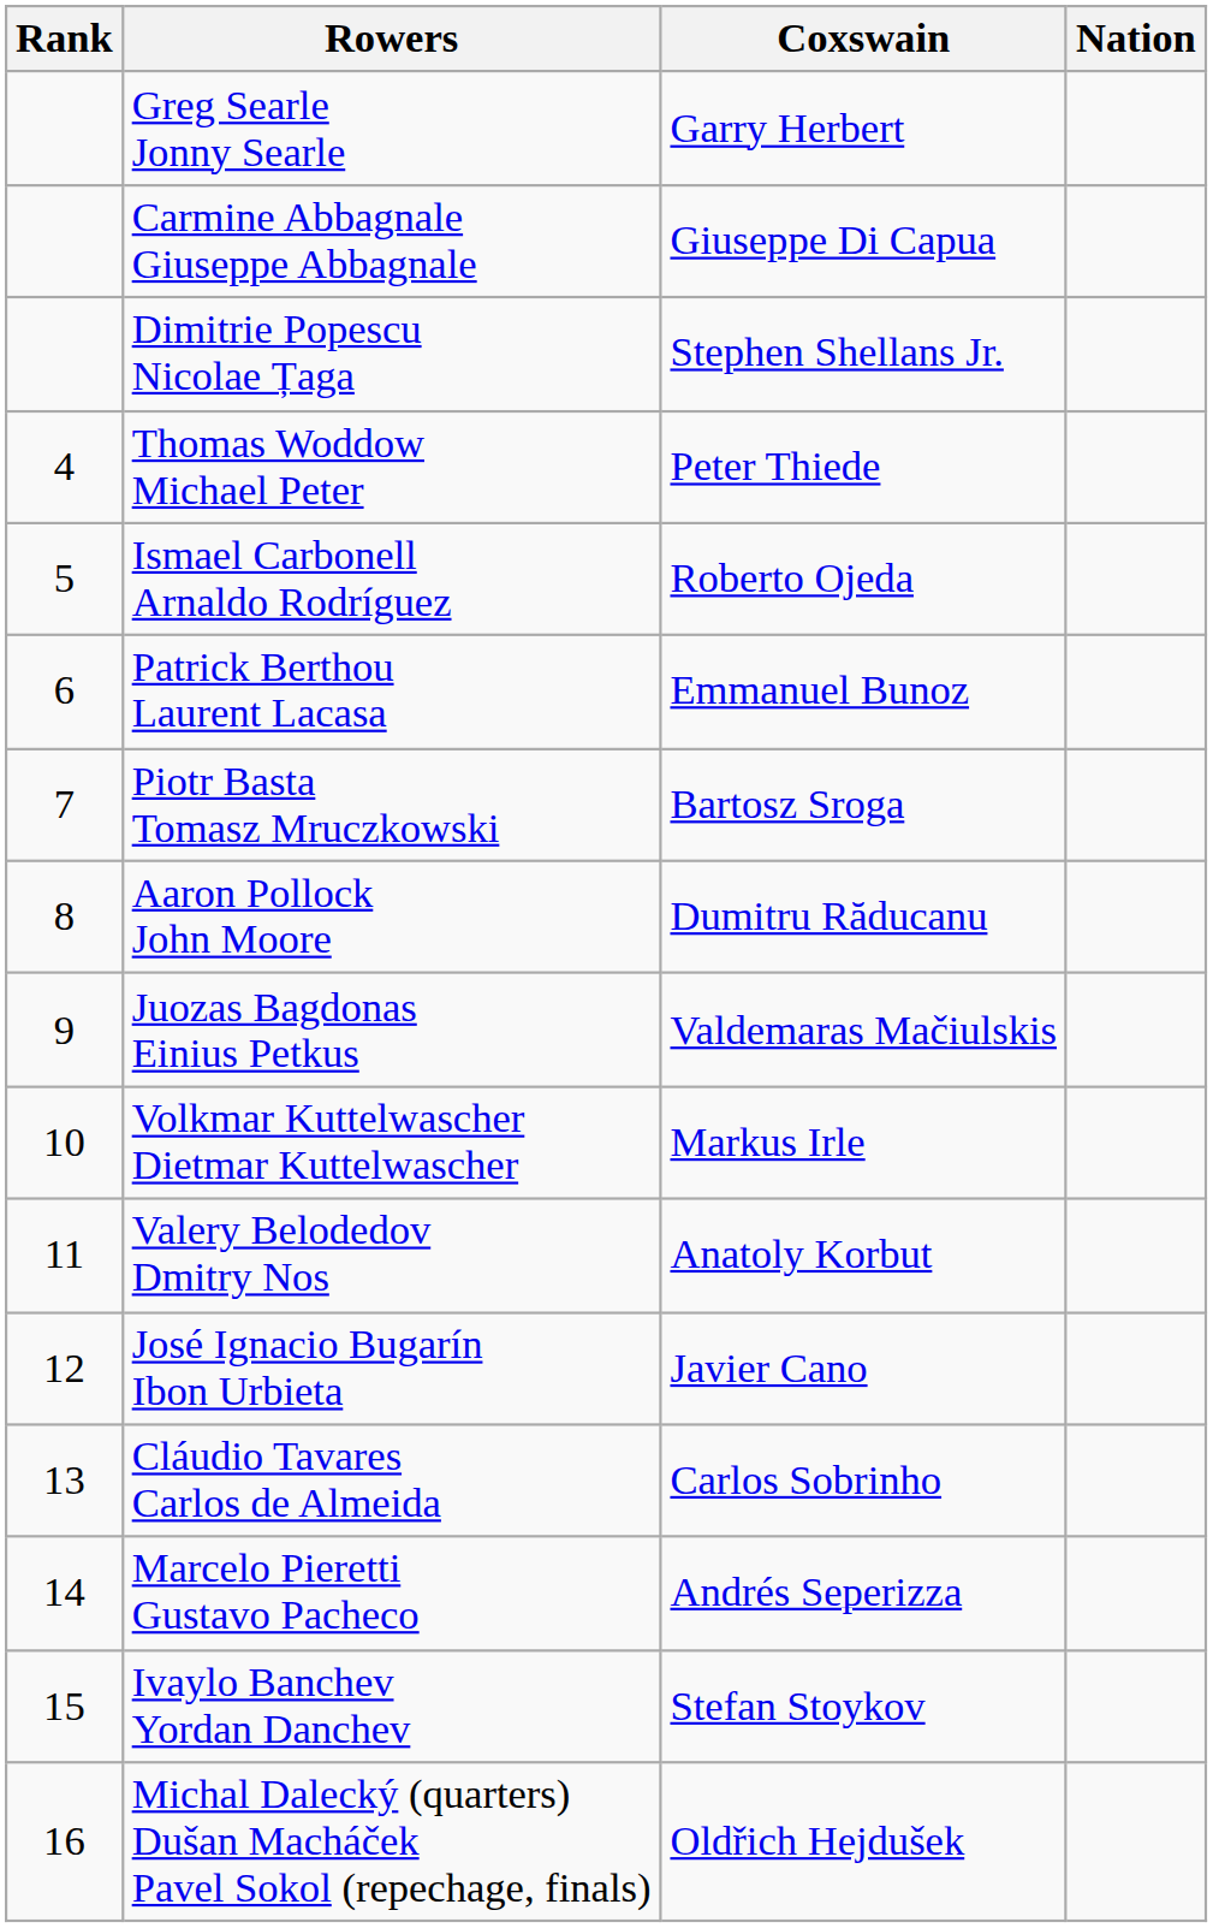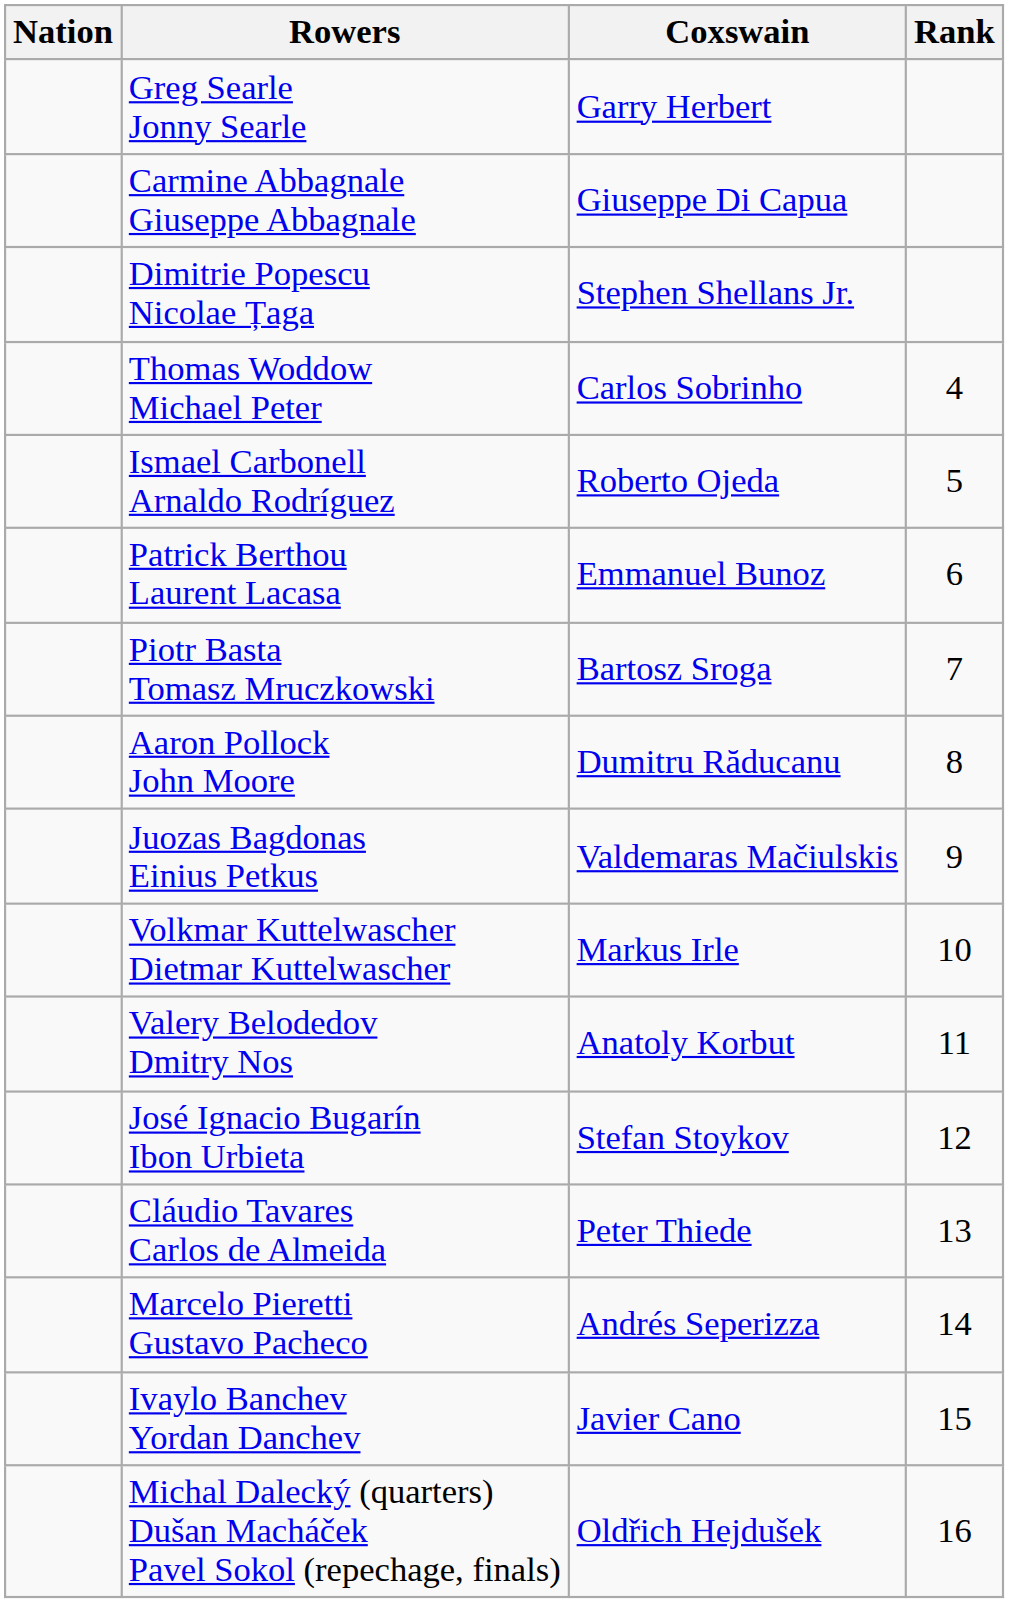 <table class="wikitable sortable" style="text-align:center">
 <tr>
-<th>Rank</th>
+<th>Nation</th>
 <th>Rowers</th>
 <th>Coxswain</th>
-<th>Nation</th>
+<th>Rank</th>
 </tr>
 <tr>
-<td></td>
+<td align=left></td>
 <td align=left><a href='#'>Greg Searle</a><br><a href='#'>Jonny Searle</a></td>
 <td align=left><a href='#'>Garry Herbert</a></td>
-<td align=left></td>
+<td></td>
 </tr>
 <tr>
-<td></td>
+<td align=left></td>
 <td align=left><a href='#'>Carmine Abbagnale</a><br><a href='#'>Giuseppe Abbagnale</a></td>
 <td align=left><a href='#'>Giuseppe Di Capua</a></td>
-<td align=left></td>
+<td></td>
 </tr>
 <tr>
-<td></td>
+<td align=left></td>
 <td align=left><a href='#'>Dimitrie Popescu</a><br><a href='#'>Nicolae Țaga</a></td>
 <td align=left><a href='#'>Stephen Shellans Jr.</a></td>
-<td align=left></td>
+<td></td>
 </tr>
 <tr>
+<td align=left></td>
+<td align=left><a href='#'>Thomas Woddow</a><br><a href='#'>Michael Peter</a></td>
+<td align=left><a href='#'>Carlos Sobrinho</a></td>
 <td>4</td>
-<td align=left><a href='#'>Thomas Woddow</a><br><a href='#'>Michael Peter</a></td>
-<td align=left><a href='#'>Peter Thiede</a></td>
-<td align=left></td>
 </tr>
 <tr>
-<td>5</td>
+<td align=left></td>
 <td align=left><a href='#'>Ismael Carbonell</a><br><a href='#'>Arnaldo Rodríguez</a></td>
 <td align=left><a href='#'>Roberto Ojeda</a></td>
-<td align=left></td>
+<td>5</td>
 </tr>
 <tr>
-<td>6</td>
+<td align=left></td>
 <td align=left><a href='#'>Patrick Berthou</a><br><a href='#'>Laurent Lacasa</a></td>
 <td align=left><a href='#'>Emmanuel Bunoz</a></td>
-<td align=left></td>
+<td>6</td>
 </tr>
 <tr>
-<td>7</td>
+<td align=left></td>
 <td align=left><a href='#'>Piotr Basta</a><br><a href='#'>Tomasz Mruczkowski</a></td>
 <td align=left><a href='#'>Bartosz Sroga</a></td>
-<td align=left></td>
+<td>7</td>
 </tr>
 <tr>
-<td>8</td>
+<td align=left></td>
 <td align=left><a href='#'>Aaron Pollock</a><br><a href='#'>John Moore</a></td>
 <td align=left><a href='#'>Dumitru Răducanu</a></td>
-<td align=left></td>
+<td>8</td>
 </tr>
 <tr>
-<td>9</td>
+<td align=left></td>
 <td align=left><a href='#'>Juozas Bagdonas</a><br><a href='#'>Einius Petkus</a></td>
 <td align=left><a href='#'>Valdemaras Mačiulskis</a></td>
-<td align=left></td>
+<td>9</td>
 </tr>
 <tr>
-<td>10</td>
+<td align=left></td>
 <td align=left><a href='#'>Volkmar Kuttelwascher</a><br><a href='#'>Dietmar Kuttelwascher</a></td>
 <td align=left><a href='#'>Markus Irle</a></td>
-<td align=left></td>
+<td>10</td>
 </tr>
 <tr>
-<td>11</td>
+<td align=left></td>
 <td align=left><a href='#'>Valery Belodedov</a><br><a href='#'>Dmitry Nos</a></td>
 <td align=left><a href='#'>Anatoly Korbut</a></td>
-<td align=left></td>
+<td>11</td>
 </tr>
 <tr>
+<td align=left></td>
+<td align=left><a href='#'>José Ignacio Bugarín</a><br><a href='#'>Ibon Urbieta</a></td>
+<td align=left><a href='#'>Stefan Stoykov</a></td>
 <td>12</td>
-<td align=left><a href='#'>José Ignacio Bugarín</a><br><a href='#'>Ibon Urbieta</a></td>
-<td align=left><a href='#'>Javier Cano</a></td>
-<td align=left></td>
 </tr>
 <tr>
+<td align=left></td>
+<td align=left><a href='#'>Cláudio Tavares</a><br><a href='#'>Carlos de Almeida</a></td>
+<td align=left><a href='#'>Peter Thiede</a></td>
 <td>13</td>
-<td align=left><a href='#'>Cláudio Tavares</a><br><a href='#'>Carlos de Almeida</a></td>
-<td align=left><a href='#'>Carlos Sobrinho</a></td>
-<td align=left></td>
 </tr>
 <tr>
-<td>14</td>
+<td align=left></td>
 <td align=left><a href='#'>Marcelo Pieretti</a><br><a href='#'>Gustavo Pacheco</a></td>
 <td align=left><a href='#'>Andrés Seperizza</a></td>
-<td align=left></td>
+<td>14</td>
 </tr>
 <tr>
+<td align=left></td>
+<td align=left><a href='#'>Ivaylo Banchev</a><br><a href='#'>Yordan Danchev</a></td>
+<td align=left><a href='#'>Javier Cano</a></td>
 <td>15</td>
-<td align=left><a href='#'>Ivaylo Banchev</a><br><a href='#'>Yordan Danchev</a></td>
-<td align=left><a href='#'>Stefan Stoykov</a></td>
-<td align=left></td>
 </tr>
 <tr>
-<td>16</td>
+<td align=left></td>
 <td align=left><a href='#'>Michal Dalecký</a> (quarters)<br><a href='#'>Dušan Macháček</a><br><a href='#'>Pavel Sokol</a> (repechage, finals)</td>
 <td align=left><a href='#'>Oldřich Hejdušek</a></td>
-<td align=left></td>
+<td>16</td>
 </tr>
 </table>
